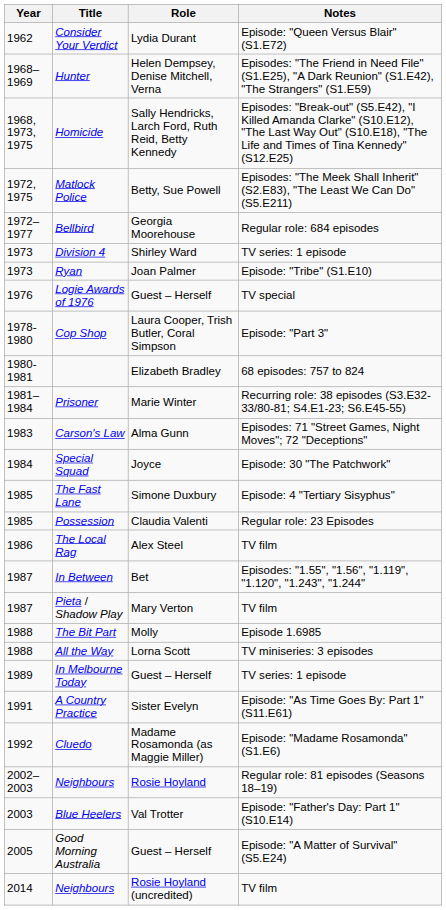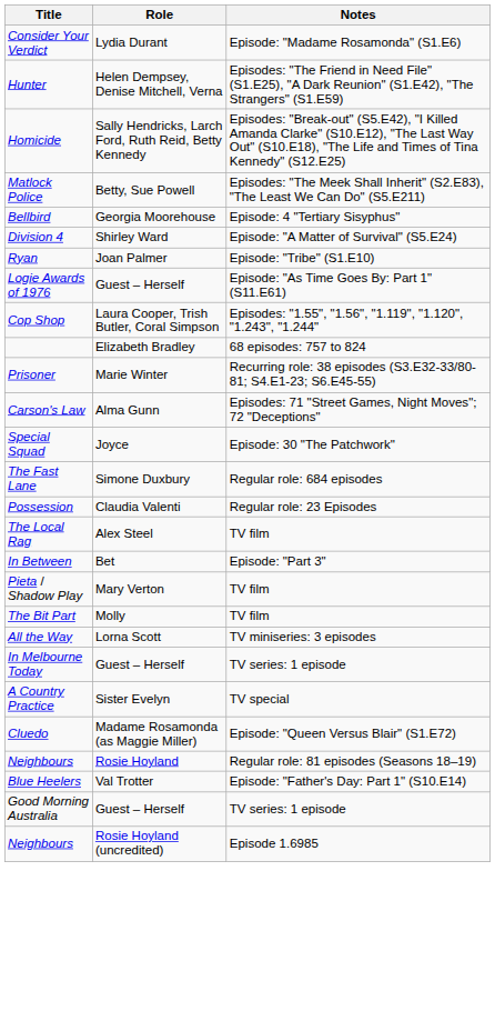 <table class="wikitable sortable">
 <tr>
-<th>Year</th>
 <th>Title</th>
 <th>Role</th>
 <th class="unsortable">Notes</th>
 </tr>
 <tr>
-<td>1962</td>
 <td><em><a href='#'>Consider Your Verdict</a></em></td>
 <td>Lydia Durant</td>
-<td>Episode: "Queen Versus Blair" (S1.E72)</td>
+<td>Episode: "Madame Rosamonda" (S1.E6)</td>
 </tr>
 <tr>
-<td>1968–1969</td>
 <td><em><a href='#'>Hunter</a></em></td>
 <td>Helen Dempsey, Denise Mitchell, Verna</td>
 <td>Episodes: "The Friend in Need File" (S1.E25), "A Dark Reunion" (S1.E42), "The Strangers" (S1.E59)</td>
 </tr>
 <tr>
-<td>1968, 1973, 1975</td>
 <td><em><a href='#'>Homicide</a></em></td>
 <td>Sally Hendricks, Larch Ford, Ruth Reid, Betty Kennedy</td>
 <td>Episodes: "Break-out" (S5.E42), "I Killed Amanda Clarke" (S10.E12), "The Last Way Out" (S10.E18), "The Life and Times of Tina Kennedy" (S12.E25)</td>
 </tr>
 <tr>
-<td>1972, 1975</td>
 <td><em><a href='#'>Matlock Police</a></em></td>
 <td>Betty, Sue Powell</td>
 <td>Episodes: "The Meek Shall Inherit" (S2.E83), "The Least We Can Do" (S5.E211)</td>
 </tr>
 <tr>
-<td>1972–1977</td>
 <td><em><a href='#'>Bellbird</a></em></td>
 <td>Georgia Moorehouse</td>
-<td>Regular role: 684 episodes</td>
+<td>Episode: 4 "Tertiary Sisyphus"</td>
 </tr>
 <tr>
-<td>1973</td>
 <td><em><a href='#'>Division 4</a></em></td>
 <td>Shirley Ward</td>
-<td>TV series: 1 episode</td>
+<td>Episode: "A Matter of Survival" (S5.E24)</td>
 </tr>
 <tr>
-<td>1973</td>
 <td><em><a href='#'>Ryan</a></em></td>
 <td>Joan Palmer</td>
 <td>Episode: "Tribe" (S1.E10)</td>
 </tr>
 <tr>
-<td>1976</td>
 <td><em><a href='#'>Logie Awards of 1976</a></em></td>
 <td>Guest – Herself</td>
-<td>TV special</td>
+<td>Episode: "As Time Goes By: Part 1" (S11.E61)</td>
 </tr>
 <tr>
-<td>1978-1980</td>
 <td><em><a href='#'>Cop Shop</a></em></td>
 <td>Laura Cooper, Trish Butler, Coral Simpson</td>
-<td>Episode: "Part 3"</td>
+<td>Episodes: "1.55", "1.56", "1.119", "1.120", "1.243", "1.244"</td>
 </tr>
 <tr>
-<td>1980-1981</td>
 <td><em></em></td>
 <td>Elizabeth Bradley</td>
 <td>68 episodes: 757 to 824</td>
 </tr>
 <tr>
-<td>1981–1984</td>
 <td><em><a href='#'>Prisoner</a></em></td>
 <td>Marie Winter</td>
 <td>Recurring role: 38 episodes (S3.E32-33/80-81; S4.E1-23; S6.E45-55)</td>
 </tr>
 <tr>
-<td>1983</td>
 <td><em><a href='#'>Carson's Law</a></em></td>
 <td>Alma Gunn</td>
 <td>Episodes: 71 "Street Games, Night Moves"; 72 "Deceptions"</td>
 </tr>
 <tr>
-<td>1984</td>
 <td><em><a href='#'>Special Squad</a></em></td>
 <td>Joyce</td>
 <td>Episode: 30 "The Patchwork"</td>
 </tr>
 <tr>
-<td>1985</td>
 <td><em><a href='#'>The Fast Lane</a></em></td>
 <td>Simone Duxbury</td>
-<td>Episode: 4 "Tertiary Sisyphus"</td>
+<td>Regular role: 684 episodes</td>
 </tr>
 <tr>
-<td>1985</td>
 <td><em><a href='#'>Possession</a></em></td>
 <td>Claudia Valenti</td>
 <td>Regular role: 23 Episodes</td>
 </tr>
 <tr>
-<td>1986</td>
 <td><em><a href='#'>The Local Rag</a></em></td>
 <td>Alex Steel</td>
 <td>TV film</td>
 </tr>
 <tr>
-<td>1987</td>
 <td><em><a href='#'>In Between</a></em></td>
 <td>Bet</td>
-<td>Episodes: "1.55", "1.56", "1.119", "1.120", "1.243", "1.244"</td>
+<td>Episode: "Part 3"</td>
 </tr>
 <tr>
-<td>1987</td>
 <td><em><a href='#'>Pieta</a></em> /<br><em>Shadow Play</em></td>
 <td>Mary Verton</td>
 <td>TV film</td>
 </tr>
 <tr>
-<td>1988</td>
 <td><em><a href='#'>The Bit Part</a></em></td>
 <td>Molly</td>
-<td>Episode 1.6985</td>
+<td>TV film</td>
 </tr>
 <tr>
-<td>1988</td>
 <td><em><a href='#'>All the Way</a></em></td>
 <td>Lorna Scott</td>
 <td>TV miniseries: 3 episodes</td>
 </tr>
 <tr>
-<td>1989</td>
 <td><em><a href='#'>In Melbourne Today</a></em></td>
 <td>Guest – Herself</td>
 <td>TV series: 1 episode</td>
 </tr>
 <tr>
-<td>1991</td>
 <td><em><a href='#'>A Country Practice</a></em></td>
 <td>Sister Evelyn</td>
-<td>Episode: "As Time Goes By: Part 1" (S11.E61)</td>
+<td>TV special</td>
 </tr>
 <tr>
-<td>1992</td>
 <td><em><a href='#'>Cluedo</a></em></td>
 <td>Madame Rosamonda (as Maggie Miller)</td>
-<td>Episode: "Madame Rosamonda" (S1.E6)</td>
+<td>Episode: "Queen Versus Blair" (S1.E72)</td>
 </tr>
 <tr>
-<td>2002–2003</td>
 <td><em><a href='#'>Neighbours</a></em></td>
 <td><a href='#'>Rosie Hoyland</a></td>
 <td>Regular role: 81 episodes (Seasons 18–19)</td>
 </tr>
 <tr>
-<td>2003</td>
 <td><em><a href='#'>Blue Heelers</a></em></td>
 <td>Val Trotter</td>
 <td>Episode: "Father's Day: Part 1" (S10.E14)</td>
 </tr>
 <tr>
-<td>2005</td>
 <td><em>Good Morning Australia</em></td>
 <td>Guest – Herself</td>
-<td>Episode: "A Matter of Survival" (S5.E24)</td>
+<td>TV series: 1 episode</td>
 </tr>
 <tr>
-<td>2014</td>
 <td><em><a href='#'>Neighbours</a></em></td>
 <td><a href='#'>Rosie Hoyland</a> (uncredited)</td>
-<td>TV film</td>
+<td>Episode 1.6985</td>
 </tr>
 </table>
